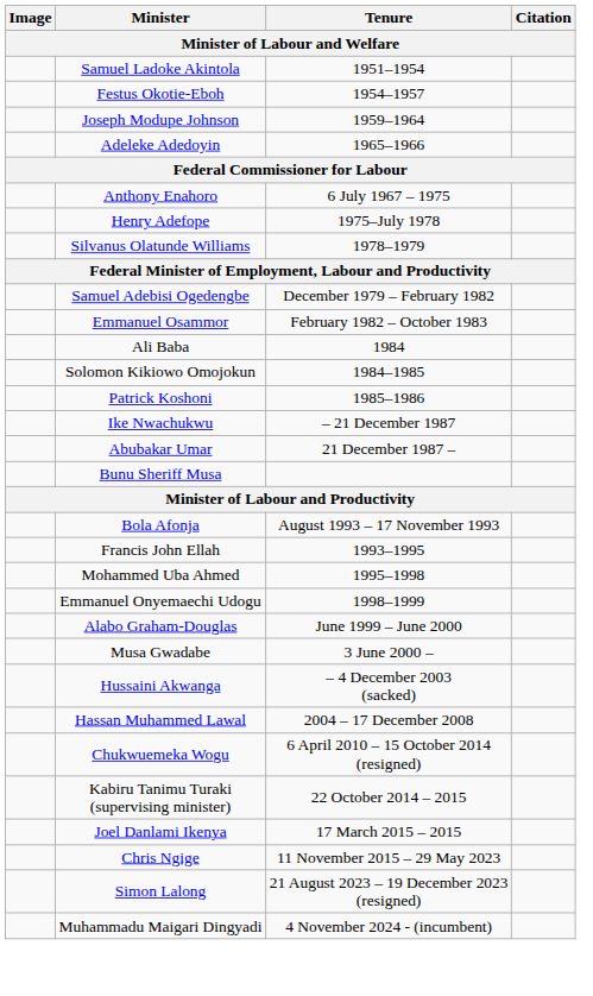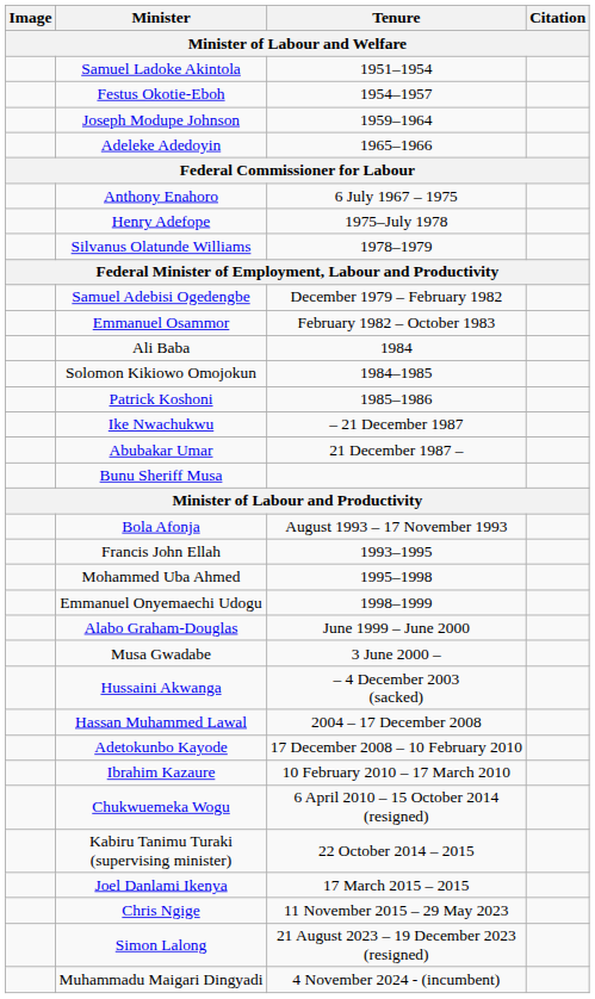 <table class="wikitable" style="text-align:center;">
 <tr>
 <th>Image</th>
 <th>Minister</th>
 <th>Tenure</th>
 <th>Citation</th>
 </tr>
 <tr>
 <th colspan="4">Minister of Labour and Welfare</th>
 </tr>
 <tr>
 <td></td>
 <td><a href='#'>Samuel Ladoke Akintola</a></td>
 <td>1951–1954</td>
 <td></td>
 </tr>
 <tr>
 <td></td>
 <td><a href='#'>Festus Okotie-Eboh</a></td>
 <td>1954–1957</td>
 <td></td>
 </tr>
 <tr>
 <td></td>
 <td><a href='#'>Joseph Modupe Johnson</a></td>
 <td>1959–1964</td>
 <td></td>
 </tr>
 <tr>
 <td></td>
 <td><a href='#'>Adeleke Adedoyin</a></td>
 <td>1965–1966</td>
 <td></td>
 </tr>
 <tr>
 <th colspan="4">Federal Commissioner for Labour</th>
 </tr>
 <tr>
 <td></td>
 <td><a href='#'>Anthony Enahoro</a></td>
 <td>6 July 1967 – 1975</td>
 <td></td>
 </tr>
 <tr>
 <td></td>
 <td><a href='#'>Henry Adefope</a></td>
 <td>1975–July 1978</td>
 <td></td>
 </tr>
 <tr>
 <td></td>
 <td><a href='#'>Silvanus Olatunde Williams</a></td>
 <td>1978–1979</td>
 <td></td>
 </tr>
 <tr>
 <th colspan="4">Federal Minister of Employment, Labour and Productivity</th>
 </tr>
 <tr>
 <td></td>
 <td><a href='#'>Samuel Adebisi Ogedengbe</a></td>
 <td>December 1979 – February 1982</td>
 <td></td>
 </tr>
 <tr>
 <td></td>
 <td><a href='#'>Emmanuel Osammor</a></td>
 <td>February 1982 – October 1983</td>
 <td></td>
 </tr>
 <tr>
 <td></td>
 <td>Ali Baba</td>
 <td>1984</td>
 <td></td>
 </tr>
 <tr>
 <td></td>
 <td>Solomon Kikiowo Omojokun</td>
 <td>1984–1985</td>
 <td></td>
 </tr>
 <tr>
 <td></td>
 <td><a href='#'>Patrick Koshoni</a></td>
 <td>1985–1986</td>
 <td></td>
 </tr>
 <tr>
 <td></td>
 <td><a href='#'>Ike Nwachukwu</a></td>
 <td>– 21 December 1987</td>
 <td></td>
 </tr>
 <tr>
 <td></td>
 <td><a href='#'>Abubakar Umar</a></td>
 <td>21 December 1987 –</td>
 <td></td>
 </tr>
 <tr>
 <td></td>
 <td><a href='#'>Bunu Sheriff Musa</a></td>
 <td></td>
 <td></td>
 </tr>
 <tr>
 <th colspan="4">Minister of Labour and Productivity</th>
 </tr>
 <tr>
 <td></td>
 <td><a href='#'>Bola Afonja</a></td>
 <td>August 1993 – 17 November 1993</td>
 <td></td>
 </tr>
 <tr>
 <td></td>
 <td>Francis John Ellah</td>
 <td>1993–1995</td>
 <td></td>
 </tr>
 <tr>
 <td></td>
 <td>Mohammed Uba Ahmed</td>
 <td>1995–1998</td>
 <td></td>
 </tr>
 <tr>
 <td></td>
 <td>Emmanuel Onyemaechi Udogu</td>
 <td>1998–1999</td>
 <td></td>
 </tr>
 <tr>
 <td></td>
 <td><a href='#'>Alabo Graham-Douglas</a></td>
 <td>June 1999 – June 2000</td>
 <td></td>
 </tr>
 <tr>
 <td></td>
 <td>Musa Gwadabe</td>
 <td>3 June 2000 –</td>
 <td></td>
 </tr>
 <tr>
 <td></td>
 <td><a href='#'>Hussaini Akwanga</a></td>
 <td>– 4 December 2003<br>(sacked)</td>
 <td></td>
 </tr>
 <tr>
 <td></td>
 <td><a href='#'>Hassan Muhammed Lawal</a></td>
 <td>2004 – 17 December 2008</td>
 <td></td>
 </tr>
 <tr>
 <td></td>
+<td><a href='#'>Adetokunbo Kayode</a></td>
+<td>17 December 2008 – 10 February 2010</td>
+<td></td>
+</tr>
+<tr>
+<td></td>
+<td><a href='#'>Ibrahim Kazaure</a></td>
+<td>10 February 2010 – 17 March 2010</td>
+<td></td>
+</tr>
+<tr>
+<td></td>
 <td><a href='#'>Chukwuemeka Wogu</a></td>
 <td>6 April 2010 – 15 October 2014<br>(resigned)</td>
 <td></td>
 </tr>
 <tr>
 <td></td>
 <td>Kabiru Tanimu Turaki<br>(supervising minister)</td>
 <td>22 October 2014 – 2015</td>
 <td></td>
 </tr>
 <tr>
 <td></td>
 <td><a href='#'>Joel Danlami Ikenya</a></td>
 <td>17 March 2015 – 2015</td>
 <td></td>
 </tr>
 <tr>
 <td></td>
 <td><a href='#'>Chris Ngige</a></td>
 <td>11 November 2015 – 29 May 2023</td>
 <td></td>
 </tr>
 <tr>
 <td></td>
 <td><a href='#'>Simon Lalong</a></td>
 <td>21 August 2023 – 19 December 2023<br>(resigned)</td>
 <td></td>
 </tr>
 <tr>
 <td></td>
 <td>Muhammadu Maigari Dingyadi</td>
 <td>4 November 2024 - (incumbent)</td>
 <td></td>
 </tr>
 </table>
